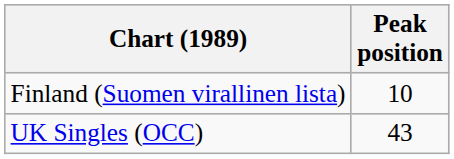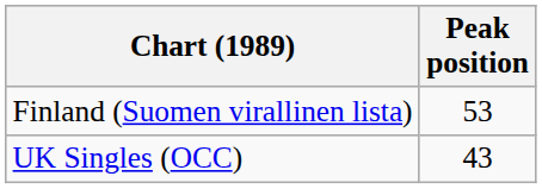 <table class="wikitable sortable">
 <tr>
 <th align="left">Chart (1989)</th>
 <th align="left">Peak<br>position</th>
 </tr>
 <tr>
 <td align="left">Finland (<a href='#'>Suomen virallinen lista</a>)</td>
-<td align="center">10</td>
+<td align="center">53</td>
 </tr>
 <tr>
 <td align="left"><a href='#'>UK Singles</a> (<a href='#'>OCC</a>)</td>
 <td align="center">43</td>
 </tr>
 </table>
